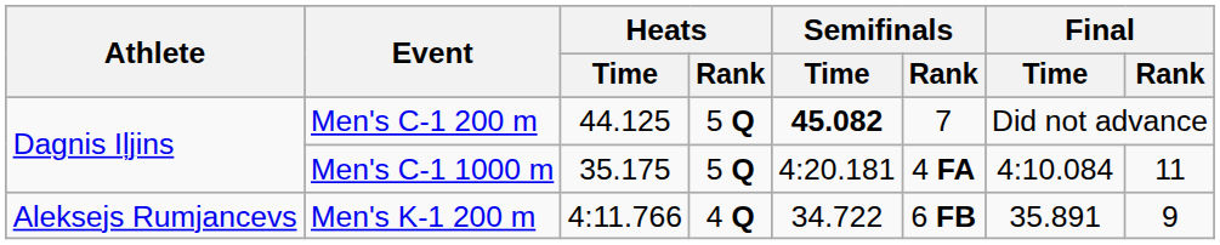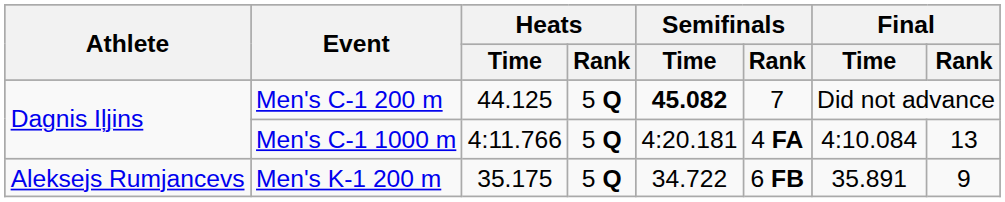 <table class=wikitable style="font-size:90%">
 <tr>
 <th rowspan="2">Athlete</th>
 <th rowspan="2">Event</th>
 <th colspan=2>Heats</th>
 <th colspan=2>Semifinals</th>
 <th colspan=2>Final</th>
 </tr>
 <tr style="font-size:95%">
 <th>Time</th>
 <th>Rank</th>
 <th>Time</th>
 <th>Rank</th>
 <th>Time</th>
 <th>Rank</th>
 </tr>
 <tr align=center>
 <td align=left rowspan=2><a href='#'>Dagnis Iļjins</a></td>
 <td align=left><a href='#'>Men's C-1 200 m</a></td>
 <td>44.125</td>
 <td>5 <strong>Q</strong></td>
 <td><strong>45.082</strong></td>
 <td>7</td>
 <td colspan=2>Did not advance</td>
 </tr>
 <tr align=center>
 <td align=left><a href='#'>Men's C-1 1000 m</a></td>
-<td>35.175</td>
+<td>4:11.766</td>
 <td>5 <strong>Q</strong></td>
 <td>4:20.181</td>
 <td>4 <strong>FA</strong></td>
 <td>4:10.084</td>
-<td>11</td>
+<td>13</td>
 </tr>
 <tr align=center>
 <td align=left><a href='#'>Aleksejs Rumjancevs</a></td>
 <td align=left><a href='#'>Men's K-1 200 m</a></td>
-<td>4:11.766</td>
-<td>4 <strong>Q</strong></td>
+<td>35.175</td>
+<td>5 <strong>Q</strong></td>
 <td>34.722</td>
 <td>6 <strong>FB</strong></td>
 <td>35.891</td>
 <td>9</td>
 </tr>
 </table>
